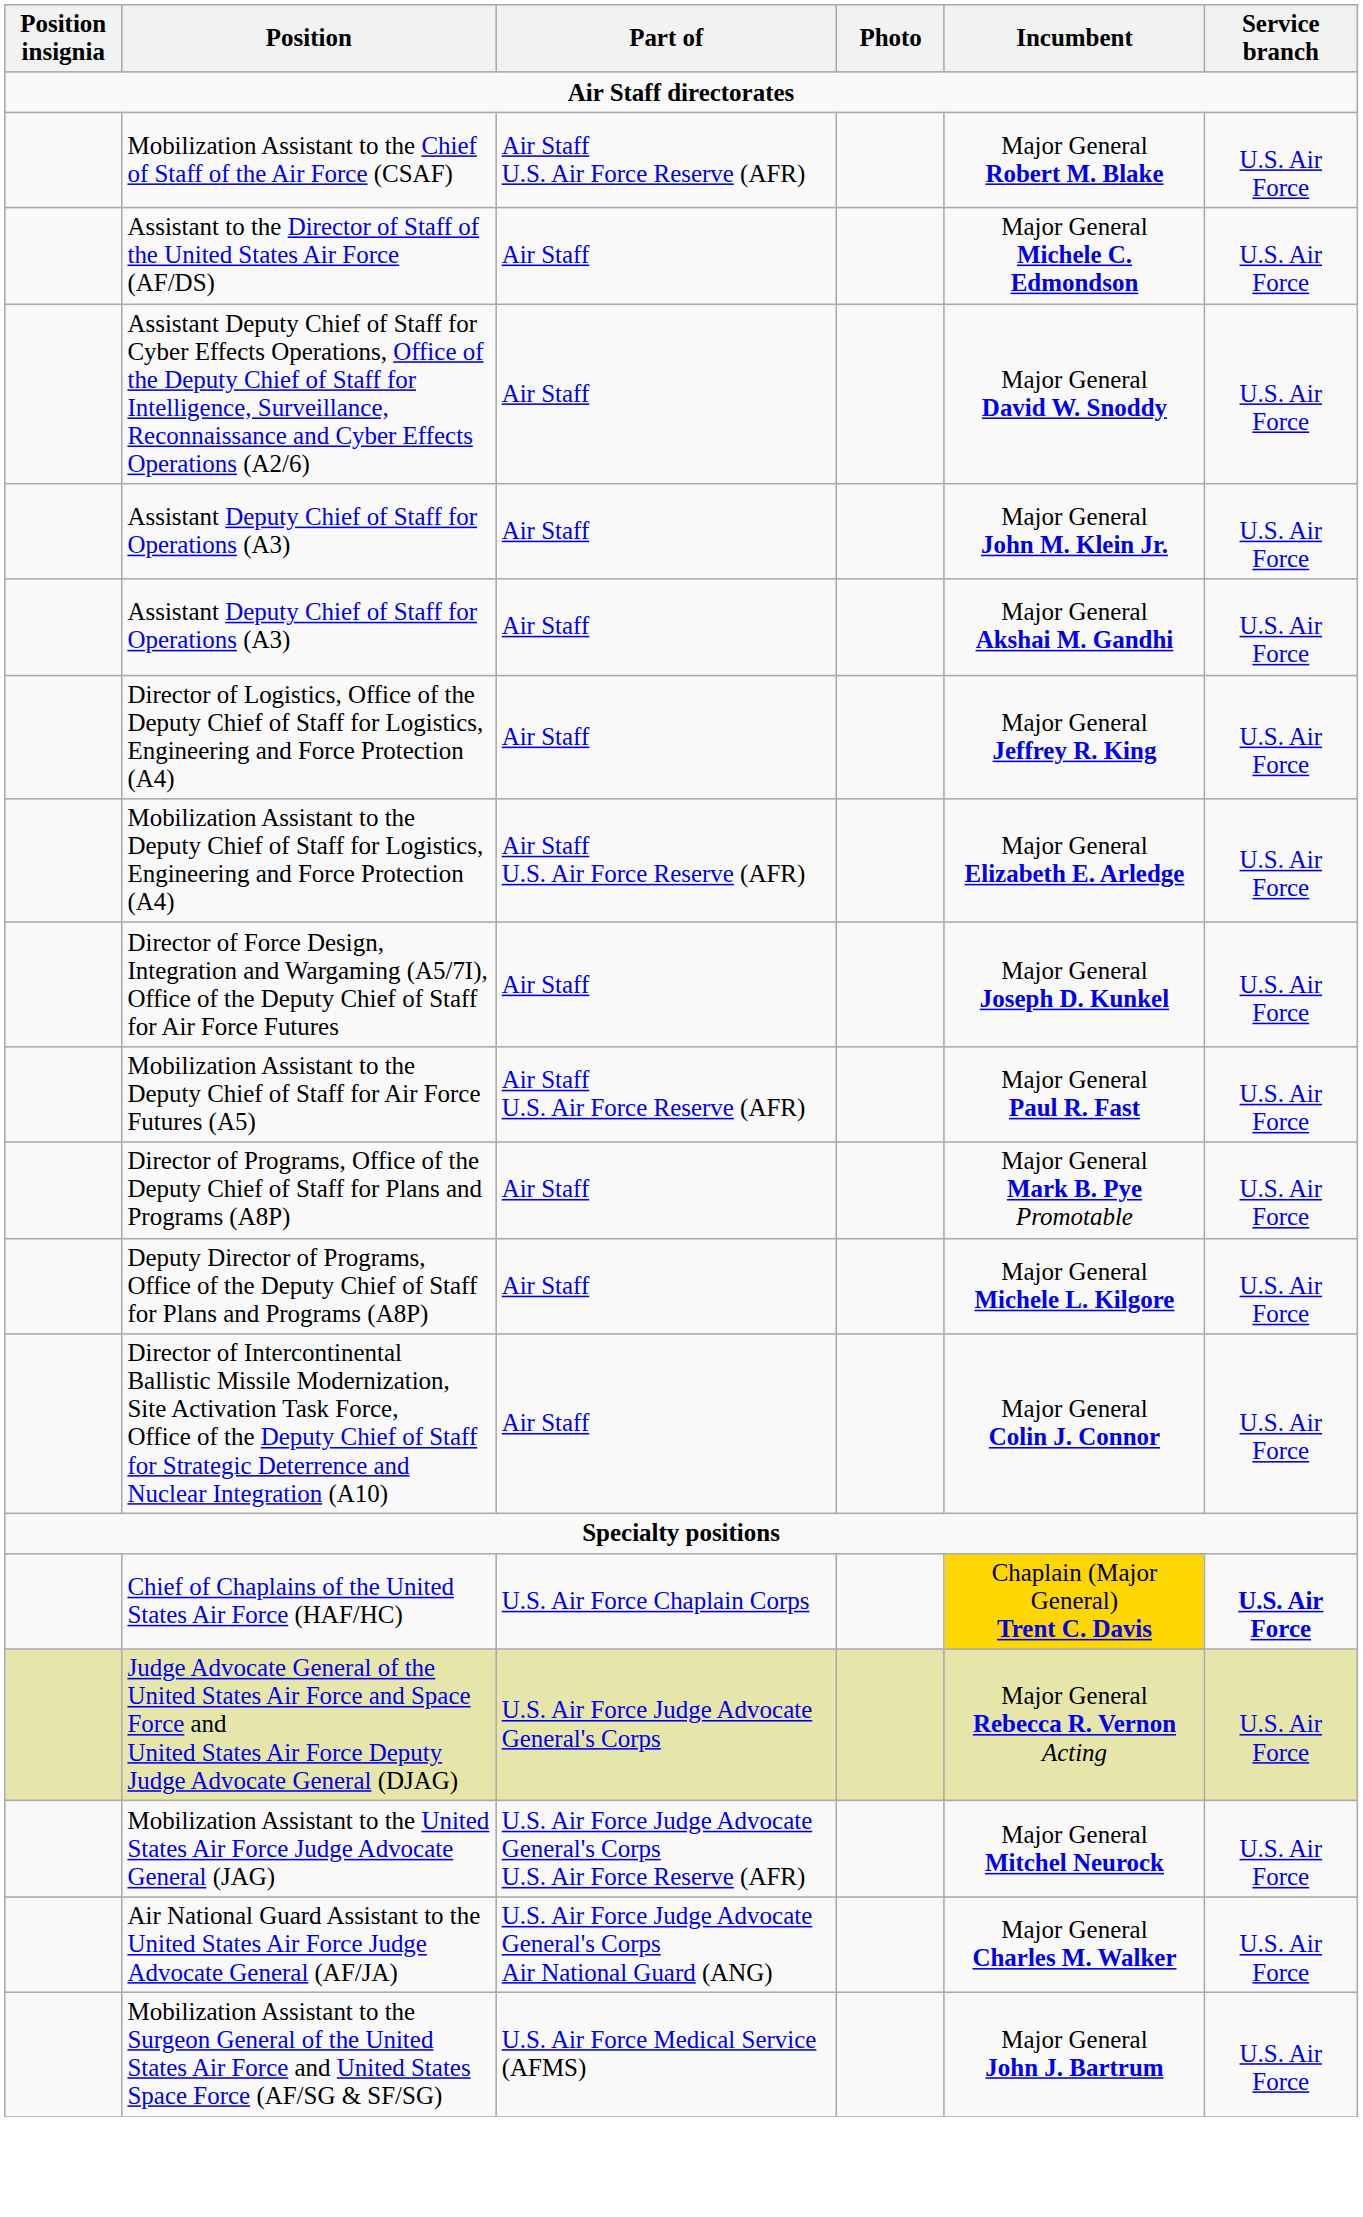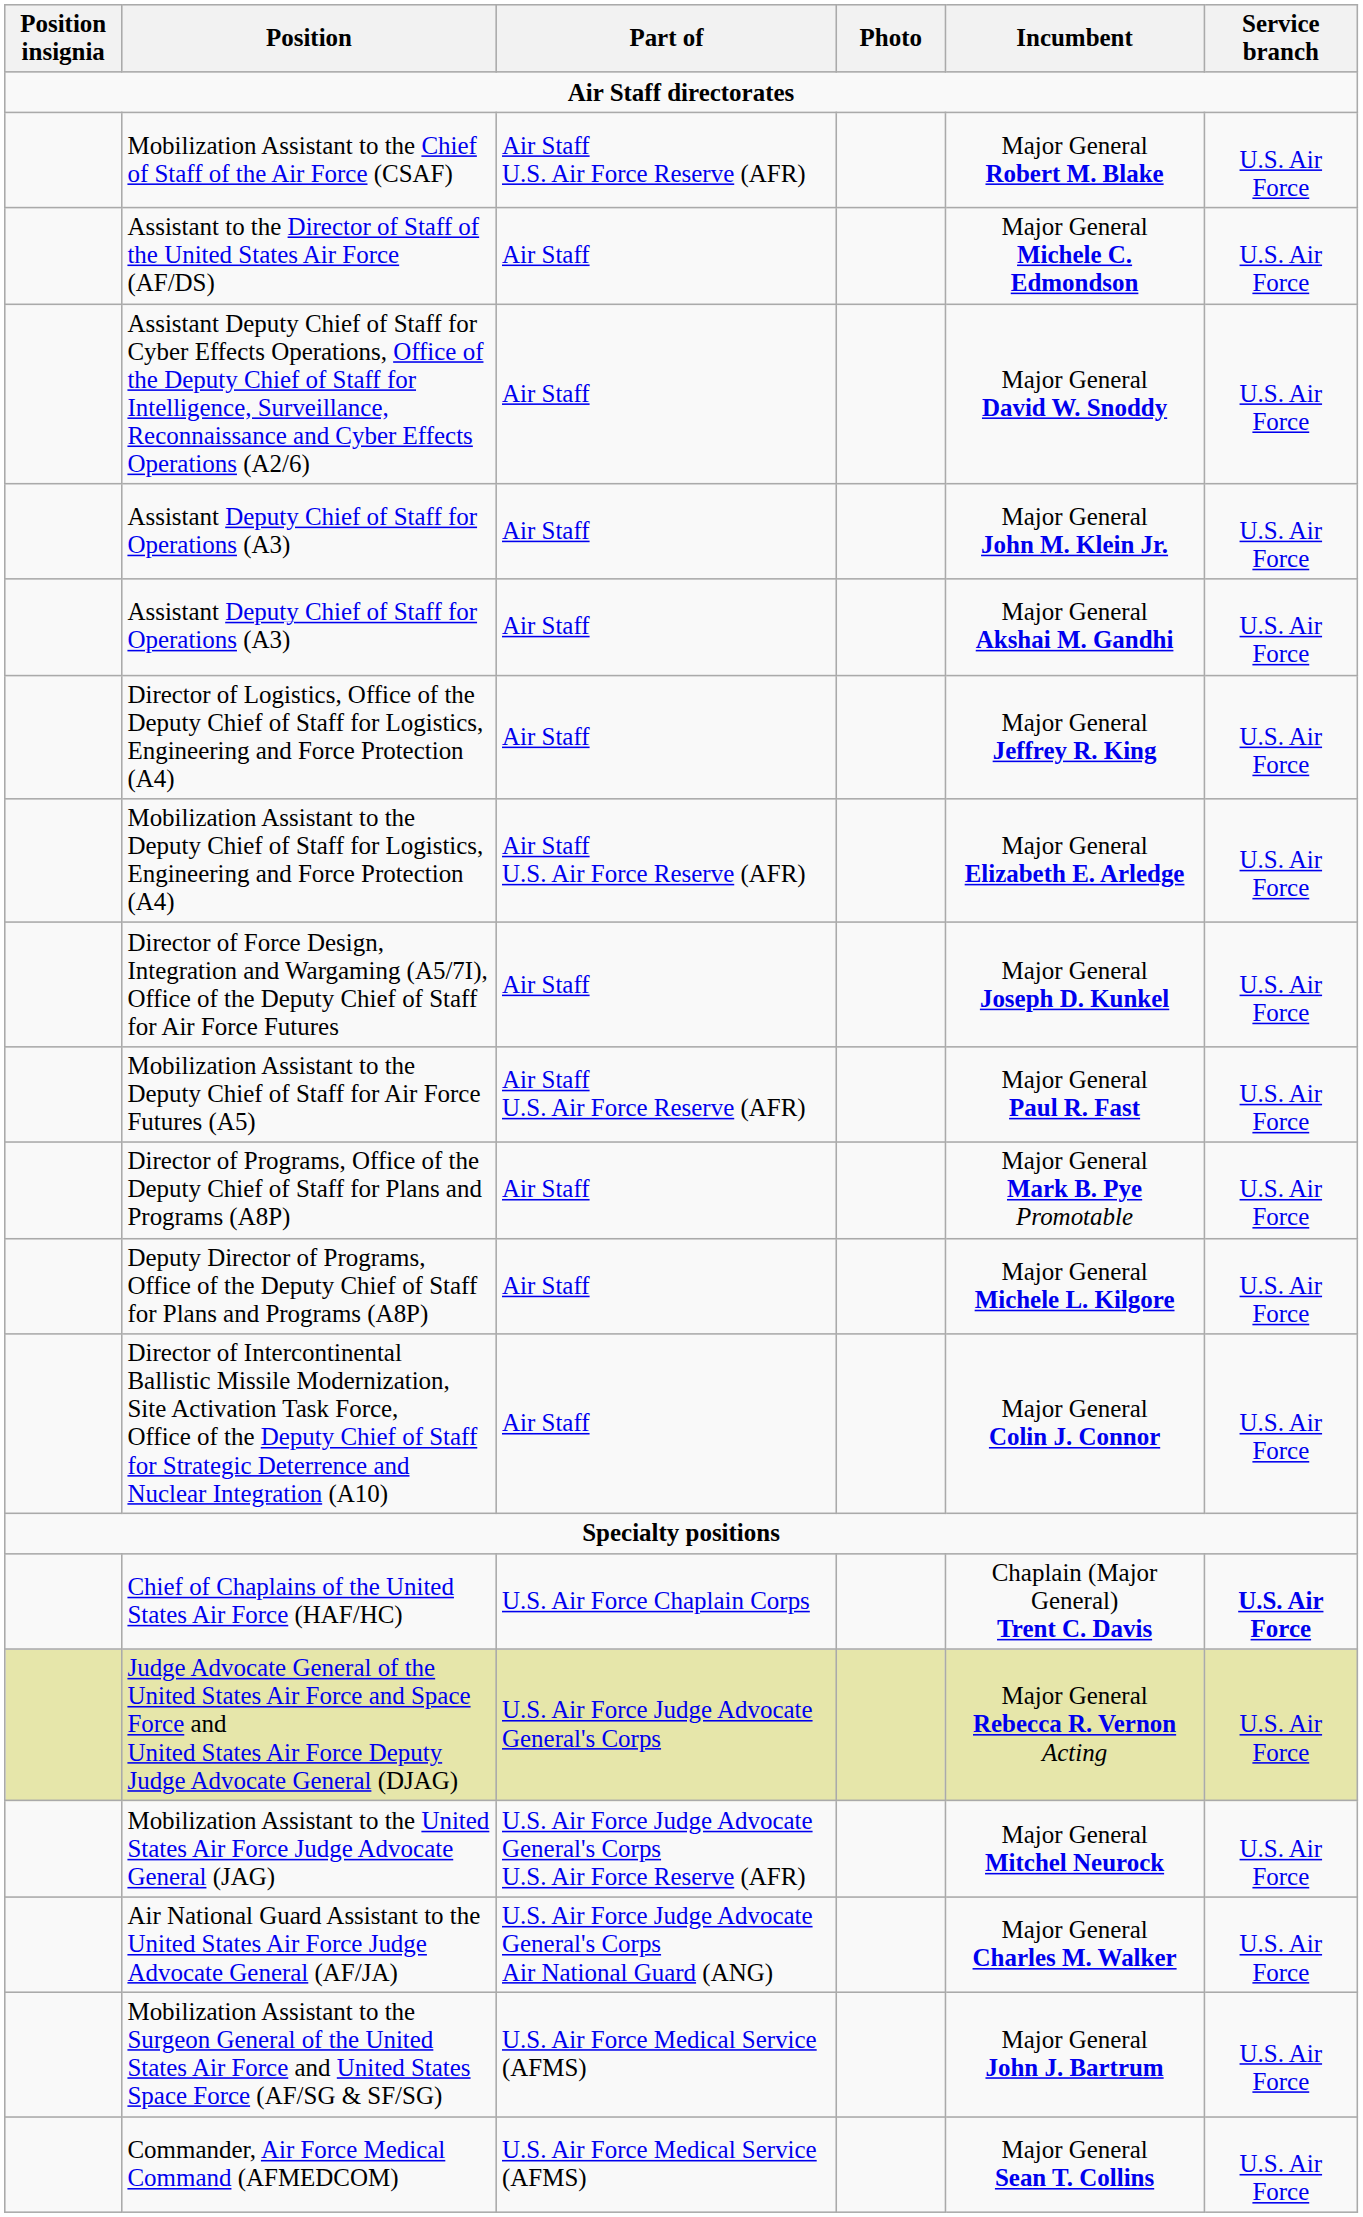 <table class="wikitable">
 <tr>
 <th width="75" style="text-align:center">Position insignia</th>
 <th width="310" style="text-align:center">Position</th>
 <th width="300" style="text-align:center">Part of</th>
 <th width="75" style="text-align:center">Photo</th>
 <th width="205" style="text-align:center">Incumbent</th>
 <th width="115" style="text-align:center">Service branch</th>
 </tr>
 <tr>
 <td colspan="6" style="text-align:center"><strong>Air Staff directorates</strong></td>
 </tr>
 <tr>
 <td></td>
 <td>Mobilization Assistant to the <a href='#'>Chief of Staff of the Air Force</a> (CSAF)</td>
 <td> <a href='#'>Air Staff</a><br> <a href='#'>U.S. Air Force Reserve</a> (AFR)</td>
 <td></td>
 <td style="text-align:center">Major General<br><strong><a href='#'>Robert M. Blake</a></strong></td>
 <td style="text-align:center"><br><a href='#'>U.S. Air Force</a></td>
 </tr>
 <tr>
 <td></td>
 <td>Assistant to the <a href='#'>Director of Staff of the United States Air Force</a> (AF/DS)</td>
 <td> <a href='#'>Air Staff</a></td>
 <td></td>
 <td style="text-align:center">Major General<br><strong><a href='#'>Michele C. Edmondson</a></strong></td>
 <td style="text-align:center"><br><a href='#'>U.S. Air Force</a></td>
 </tr>
 <tr>
 <td></td>
 <td>Assistant Deputy Chief of Staff for Cyber Effects Operations, <a href='#'>Office of the Deputy Chief of Staff for Intelligence, Surveillance, Reconnaissance and Cyber Effects Operations</a> (A2/6)</td>
 <td> <a href='#'>Air Staff</a></td>
 <td></td>
 <td style="text-align:center">Major General<br><strong><a href='#'>David W. Snoddy</a></strong></td>
 <td style="text-align:center"><br><a href='#'>U.S. Air Force</a></td>
 </tr>
 <tr>
 <td></td>
 <td>Assistant <a href='#'>Deputy Chief of Staff for Operations</a> (A3)</td>
 <td> <a href='#'>Air Staff</a></td>
 <td></td>
 <td style="text-align:center">Major General<br><strong><a href='#'>John M. Klein Jr.</a></strong></td>
 <td style="text-align:center"><br><a href='#'>U.S. Air Force</a></td>
 </tr>
 <tr>
 <td></td>
 <td>Assistant <a href='#'>Deputy Chief of Staff for Operations</a> (A3)</td>
 <td> <a href='#'>Air Staff</a></td>
 <td></td>
 <td style="text-align:center">Major General<br><strong><a href='#'>Akshai M. Gandhi</a></strong></td>
 <td style="text-align:center"><br><a href='#'>U.S. Air Force</a></td>
 </tr>
 <tr>
 <td></td>
 <td>Director of Logistics, Office of the Deputy Chief of Staff for Logistics, Engineering and Force Protection (A4)</td>
 <td> <a href='#'>Air Staff</a></td>
 <td></td>
 <td style="text-align:center">Major General<br><strong><a href='#'>Jeffrey R. King</a></strong></td>
 <td style="text-align:center"><br><a href='#'>U.S. Air Force</a></td>
 </tr>
 <tr>
 <td></td>
 <td>Mobilization Assistant to the Deputy Chief of Staff for Logistics, Engineering and Force Protection (A4)</td>
 <td> <a href='#'>Air Staff</a><br> <a href='#'>U.S. Air Force Reserve</a> (AFR)</td>
 <td></td>
 <td style="text-align:center">Major General<br><strong><a href='#'>Elizabeth E. Arledge</a></strong></td>
 <td style="text-align:center"><br><a href='#'>U.S. Air Force</a></td>
 </tr>
 <tr>
 <td></td>
 <td>Director of Force Design, Integration and Wargaming (A5/7I), Office of the Deputy Chief of Staff for Air Force Futures</td>
 <td> <a href='#'>Air Staff</a></td>
 <td></td>
 <td style="text-align:center">Major General<br><strong><a href='#'>Joseph D. Kunkel</a></strong></td>
 <td style="text-align:center"><br><a href='#'>U.S. Air Force</a></td>
 </tr>
 <tr>
 <td></td>
 <td>Mobilization Assistant to the Deputy Chief of Staff for Air Force Futures (A5)</td>
 <td> <a href='#'>Air Staff</a><br> <a href='#'>U.S. Air Force Reserve</a> (AFR)</td>
 <td></td>
 <td style="text-align:center">Major General<br><strong><a href='#'>Paul R. Fast</a></strong></td>
 <td style="text-align:center"><br><a href='#'>U.S. Air Force</a></td>
 </tr>
 <tr>
 <td></td>
 <td>Director of Programs, Office of the Deputy Chief of Staff for Plans and Programs (A8P)</td>
 <td> <a href='#'>Air Staff</a></td>
 <td></td>
 <td style="text-align:center">Major General<br><strong><a href='#'>Mark B. Pye</a></strong><br><em>Promotable</em></td>
 <td style="text-align:center"><br><a href='#'>U.S. Air Force</a></td>
 </tr>
 <tr>
 <td></td>
 <td>Deputy Director of Programs, Office of the Deputy Chief of Staff for Plans and Programs (A8P)</td>
 <td> <a href='#'>Air Staff</a></td>
 <td></td>
 <td style="text-align:center">Major General<br><strong><a href='#'>Michele L. Kilgore</a></strong></td>
 <td style="text-align:center"><br><a href='#'>U.S. Air Force</a></td>
 </tr>
 <tr>
 <td></td>
 <td>Director of Intercontinental Ballistic Missile Modernization, Site Activation Task Force,<br>Office of the <a href='#'>Deputy Chief of Staff for Strategic Deterrence and Nuclear Integration</a> (A10)</td>
 <td> <a href='#'>Air Staff</a></td>
 <td></td>
 <td style="text-align:center">Major General<br><strong><a href='#'>Colin J. Connor</a></strong></td>
 <td style="text-align:center"><br><a href='#'>U.S. Air Force</a></td>
 </tr>
 <tr>
 <td colspan="6" style="text-align:center"><strong>Specialty positions</strong></td>
 </tr>
 <tr>
 <td></td>
 <td><a href='#'>Chief of Chaplains of the United States Air Force</a> (HAF/HC)</td>
 <td> <a href='#'>U.S. Air Force Chaplain Corps</a></td>
 <td></td>
-<td style="background: gold; text-align:center">Chaplain (Major General)<br><strong><a href='#'>Trent C. Davis</a></strong></td>
+<td style="text-align:center">Chaplain (Major General)<br><strong><a href='#'>Trent C. Davis</a></strong></td>
 <td style="text-align:center"><strong><br><a href='#'>U.S. Air Force</a></strong></td>
 </tr>
 <tr style=background:#e6e6aa;>
 <td></td>
 <td><a href='#'>Judge Advocate General of the United States Air Force and Space Force</a> and<br><a href='#'>United States Air Force Deputy Judge Advocate General</a> (DJAG)</td>
 <td> <a href='#'>U.S. Air Force Judge Advocate General's Corps</a></td>
 <td></td>
 <td style="text-align:center">Major General<br><strong><a href='#'>Rebecca R. Vernon</a></strong><br><em>Acting</em></td>
 <td style="text-align:center"><br><a href='#'>U.S. Air Force</a></td>
 </tr>
 <tr>
 <td></td>
 <td>Mobilization Assistant to the <a href='#'>United States Air Force Judge Advocate General</a> (JAG)</td>
 <td> <a href='#'>U.S. Air Force Judge Advocate General's Corps</a><br> <a href='#'>U.S. Air Force Reserve</a> (AFR)</td>
 <td></td>
 <td style="text-align:center">Major General<br><strong><a href='#'>Mitchel Neurock</a></strong></td>
 <td style="text-align:center"><br><a href='#'>U.S. Air Force</a></td>
 </tr>
 <tr>
 <td></td>
 <td>Air National Guard Assistant to the <a href='#'>United States Air Force Judge Advocate General</a> (AF/JA)</td>
 <td> <a href='#'>U.S. Air Force Judge Advocate General's Corps</a><br> <a href='#'>Air National Guard</a> (ANG)</td>
 <td></td>
 <td style="text-align:center">Major General<br><strong><a href='#'>Charles M. Walker</a></strong></td>
 <td style="text-align:center"><br><a href='#'>U.S. Air Force</a></td>
 </tr>
 <tr>
 <td></td>
 <td>Mobilization Assistant to the <a href='#'>Surgeon General of the United States Air Force</a> and <a href='#'>United States Space Force</a> (AF/SG & SF/SG)</td>
 <td> <a href='#'>U.S. Air Force Medical Service</a> (AFMS)</td>
 <td></td>
 <td style="text-align:center">Major General<br><strong><a href='#'>John J. Bartrum</a></strong></td>
 <td style="text-align:center"><br><a href='#'>U.S. Air Force</a></td>
 </tr>
+<tr>
+<td></td>
+<td>Commander, <a href='#'>Air Force Medical Command</a> (AFMEDCOM)</td>
+<td> <a href='#'>U.S. Air Force Medical Service</a> (AFMS)</td>
+<td></td>
+<td style="text-align:center">Major General<br><strong><a href='#'>Sean T. Collins</a></strong></td>
+<td style="text-align:center"><br><a href='#'>U.S. Air Force</a></td>
+</tr>
 </table>
